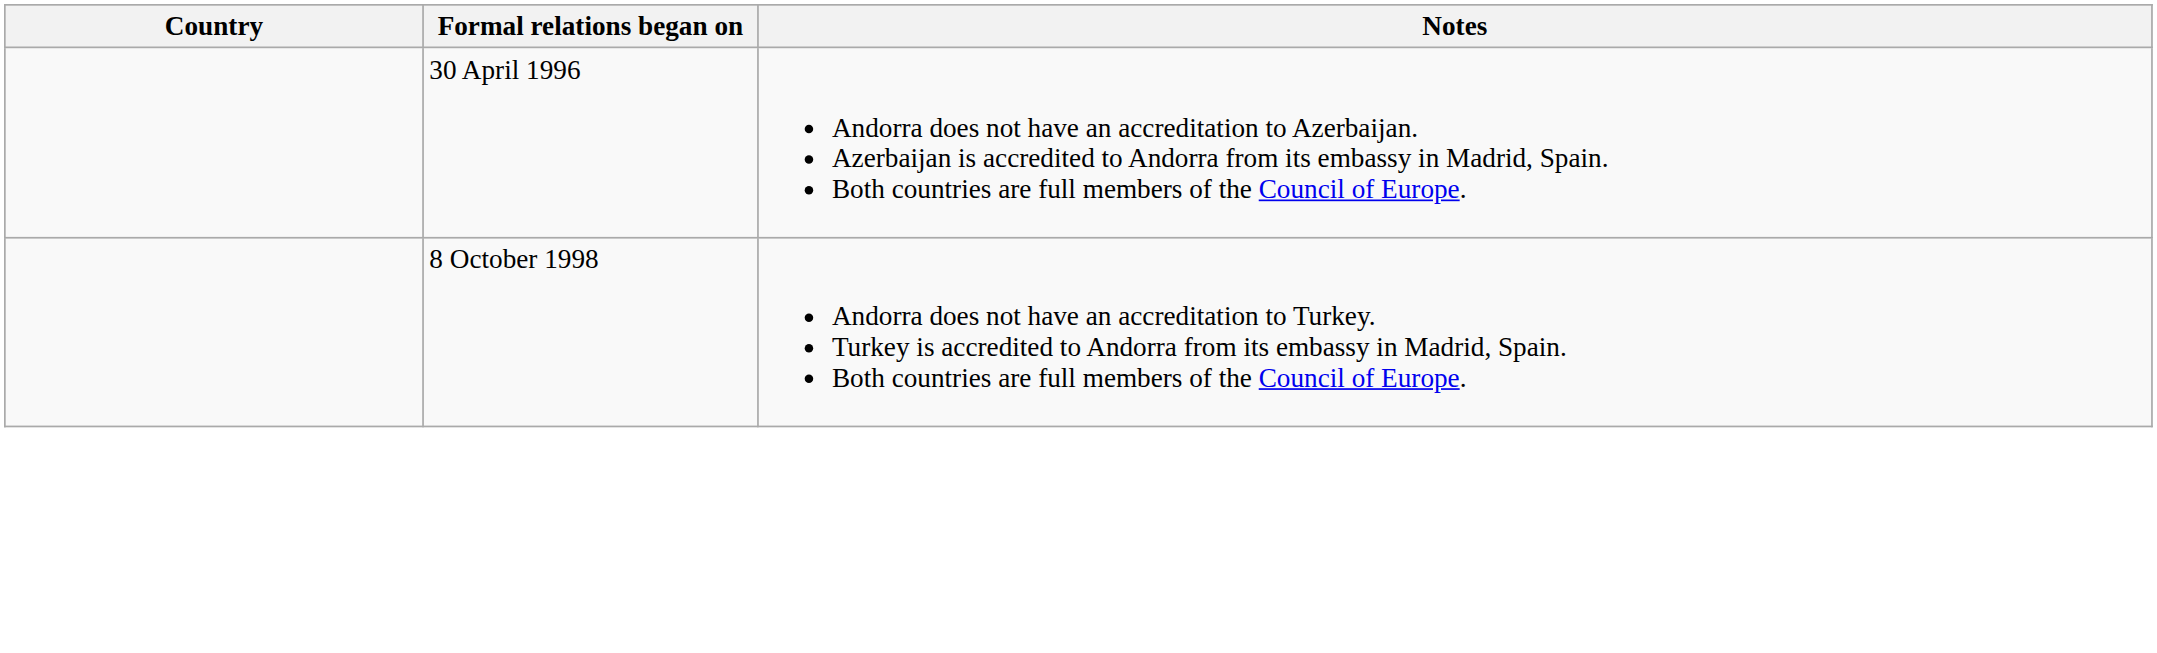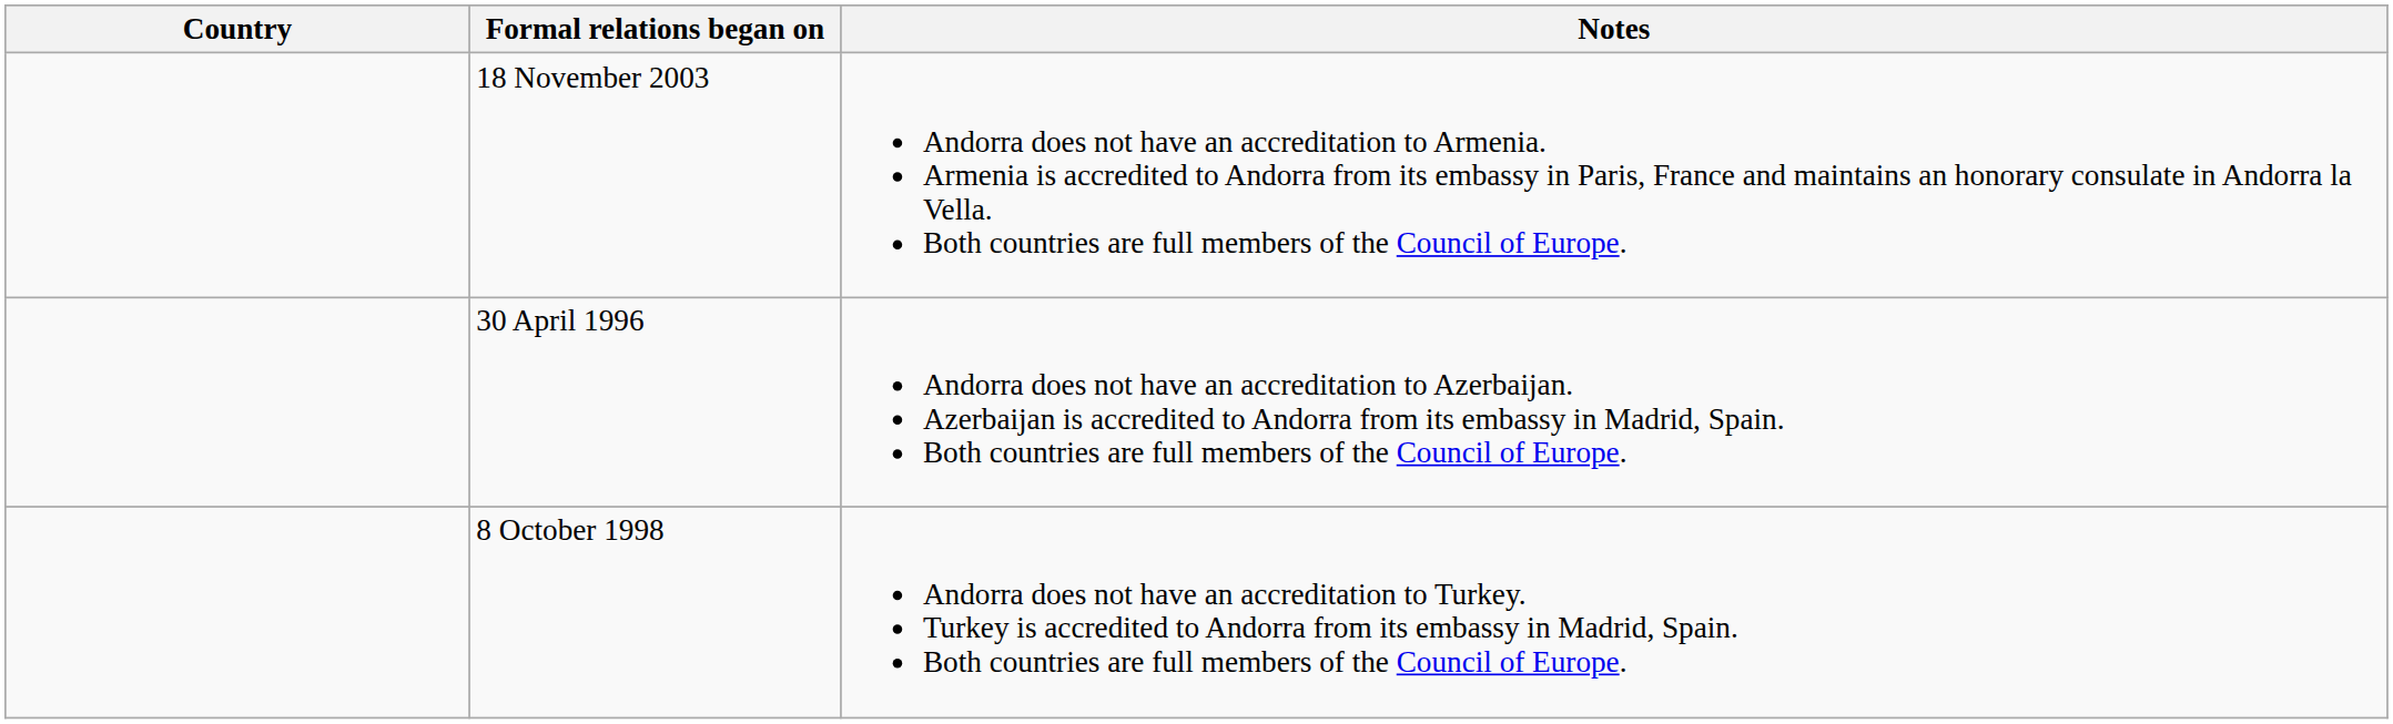 <table class="wikitable sortable" style="width:100%; margin:auto;">
 <tr>
 <th style="width:15%;">Country</th>
 <th style="width:12%;">Formal relations began on</th>
 <th style="width:50%;">Notes</th>
+</tr>
+<tr valign="top">
+<td></td>
+<td>18 November 2003</td>
+<td><br><ul><li>Andorra does not have an accreditation to Armenia.</li><li>Armenia is accredited to Andorra from its embassy in Paris, France and maintains an honorary consulate in Andorra la Vella.</li><li>Both countries are full members of the <a href='#'>Council of Europe</a>.</li></ul></td>
 </tr>
 <tr valign="top">
 <td></td>
 <td>30 April 1996</td>
 <td><br><ul><li>Andorra does not have an accreditation to Azerbaijan.</li><li>Azerbaijan is accredited to Andorra from its embassy in Madrid, Spain.</li><li>Both countries are full members of the <a href='#'>Council of Europe</a>.</li></ul></td>
 </tr>
 <tr valign="top">
 <td></td>
 <td>8 October 1998</td>
 <td><br><ul><li>Andorra does not have an accreditation to Turkey.</li><li>Turkey is accredited to Andorra from its embassy in Madrid, Spain.</li><li>Both countries are full members of the <a href='#'>Council of Europe</a>.</li></ul></td>
 </tr>
 </table>
